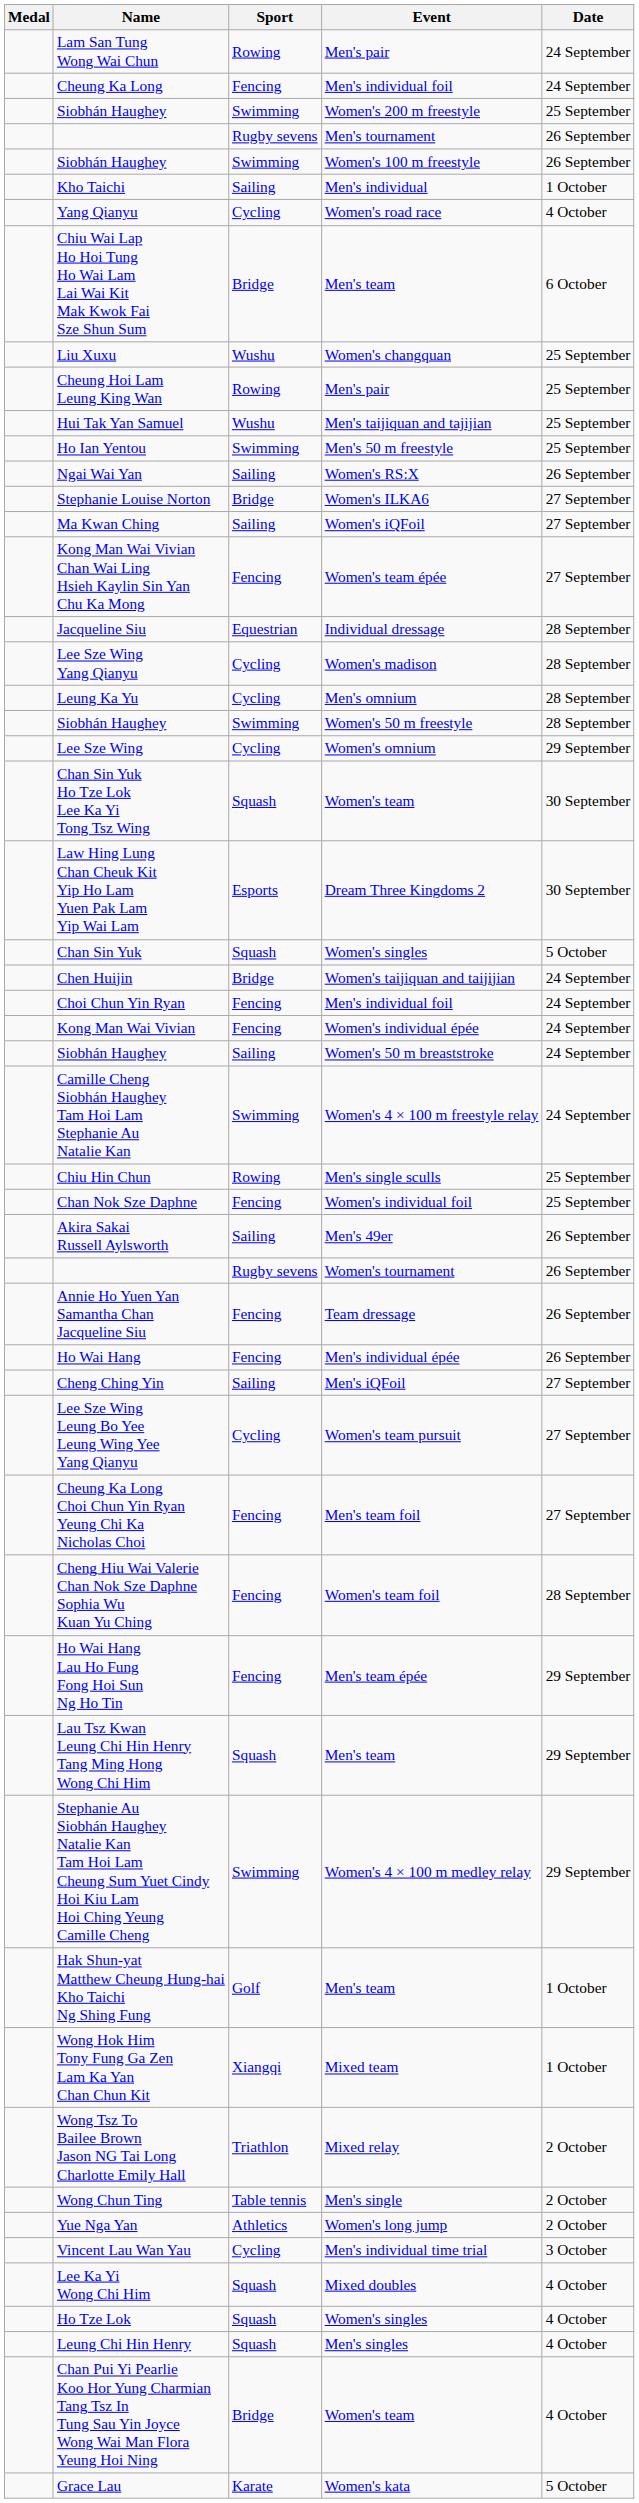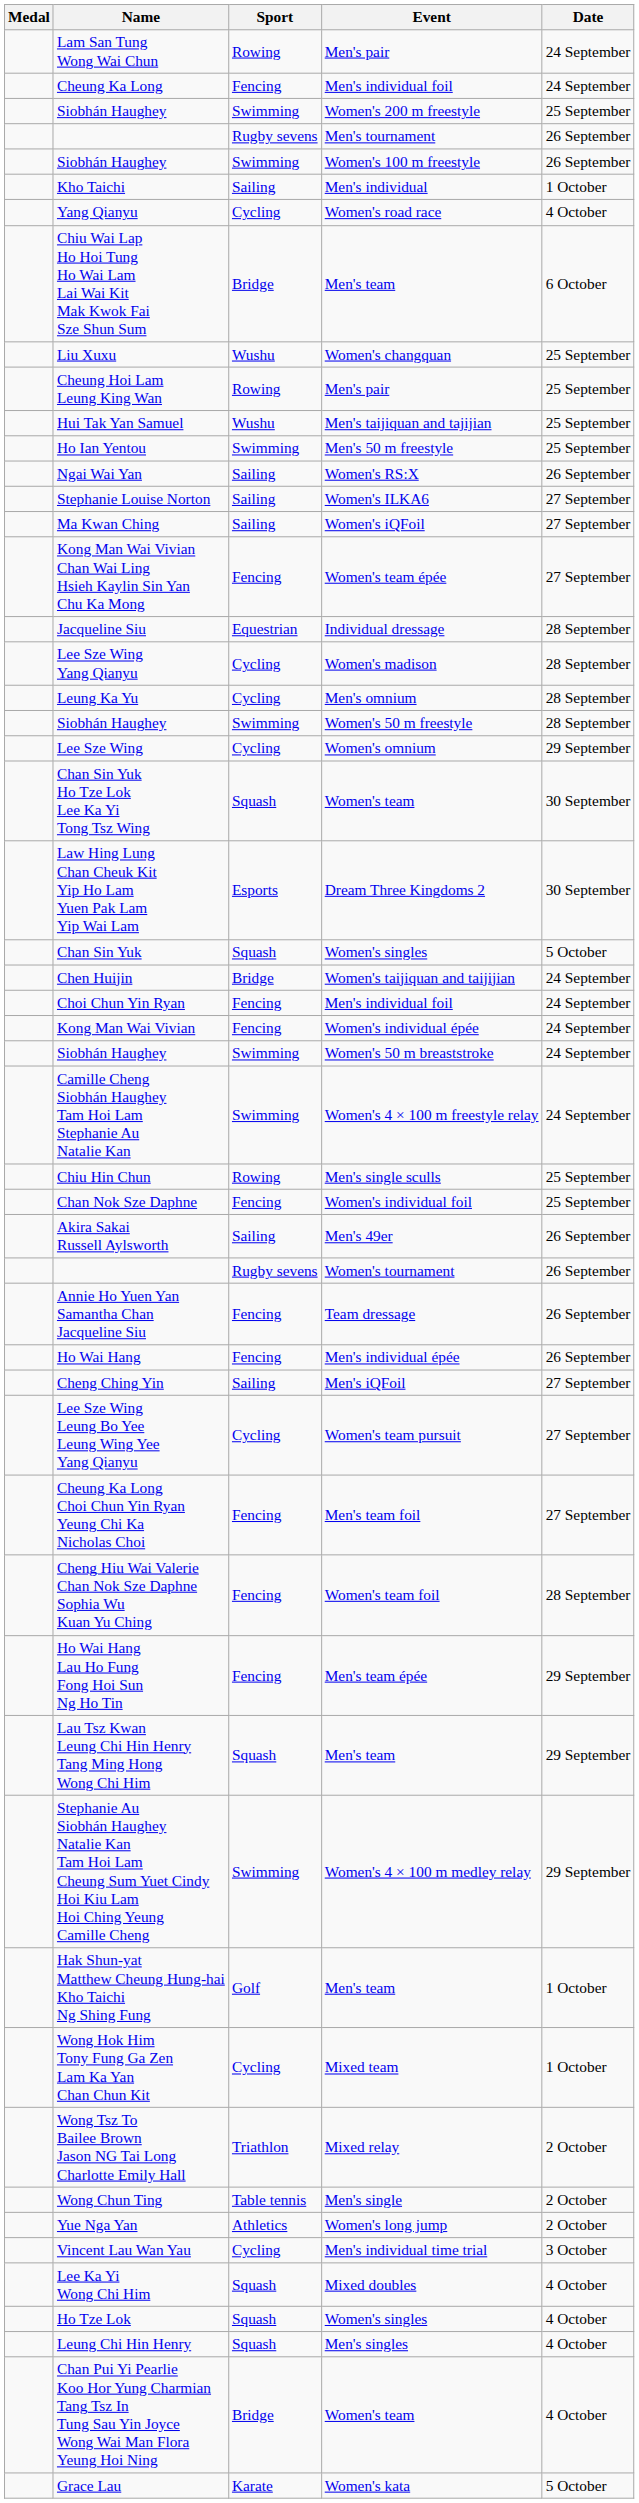 <table class="wikitable sortable"  style="font-size:95%">
 <tr>
 <th>Medal</th>
 <th>Name</th>
 <th>Sport</th>
 <th>Event</th>
 <th>Date</th>
 </tr>
 <tr>
 <td></td>
 <td><a href='#'>Lam San Tung</a><br><a href='#'>Wong Wai Chun</a></td>
 <td><a href='#'>Rowing</a></td>
 <td><a href='#'>Men's pair</a></td>
 <td>24 September</td>
 </tr>
 <tr>
 <td></td>
 <td><a href='#'>Cheung Ka Long</a></td>
 <td><a href='#'>Fencing</a></td>
 <td><a href='#'>Men's individual foil</a></td>
 <td>24 September</td>
 </tr>
 <tr>
 <td></td>
 <td><a href='#'>Siobhán Haughey</a></td>
 <td><a href='#'>Swimming</a></td>
 <td><a href='#'>Women's 200 m freestyle</a></td>
 <td>25 September</td>
 </tr>
 <tr>
 <td></td>
 <td></td>
 <td><a href='#'>Rugby sevens</a></td>
 <td><a href='#'>Men's tournament</a></td>
 <td>26 September</td>
 </tr>
 <tr>
 <td></td>
 <td><a href='#'>Siobhán Haughey</a></td>
 <td><a href='#'>Swimming</a></td>
 <td><a href='#'>Women's 100 m freestyle</a></td>
 <td>26 September</td>
 </tr>
 <tr>
 <td></td>
 <td><a href='#'>Kho Taichi</a></td>
 <td><a href='#'>Sailing</a></td>
 <td><a href='#'>Men's individual</a></td>
 <td>1 October</td>
 </tr>
 <tr>
 <td></td>
 <td><a href='#'>Yang Qianyu</a></td>
 <td><a href='#'>Cycling</a></td>
 <td><a href='#'>Women's road race</a></td>
 <td>4 October</td>
 </tr>
 <tr>
 <td></td>
 <td><a href='#'>Chiu Wai Lap</a><br><a href='#'>Ho Hoi Tung</a><br><a href='#'>Ho Wai Lam</a><br><a href='#'>Lai Wai Kit</a><br><a href='#'>Mak Kwok Fai</a><br><a href='#'>Sze Shun Sum</a></td>
 <td><a href='#'>Bridge</a></td>
 <td><a href='#'>Men's team</a></td>
 <td>6 October</td>
 </tr>
 <tr>
 <td></td>
 <td><a href='#'>Liu Xuxu</a></td>
 <td><a href='#'>Wushu</a></td>
 <td><a href='#'>Women's changquan</a></td>
 <td>25 September</td>
 </tr>
 <tr>
 <td></td>
 <td><a href='#'>Cheung Hoi Lam</a><br><a href='#'>Leung King Wan</a></td>
 <td><a href='#'>Rowing</a></td>
 <td><a href='#'>Men's pair</a></td>
 <td>25 September</td>
 </tr>
 <tr>
 <td></td>
 <td><a href='#'>Hui Tak Yan Samuel</a></td>
 <td><a href='#'>Wushu</a></td>
 <td><a href='#'>Men's taijiquan and tajijian</a></td>
 <td>25 September</td>
 </tr>
 <tr>
 <td></td>
 <td><a href='#'>Ho Ian Yentou</a></td>
 <td><a href='#'>Swimming</a></td>
 <td><a href='#'>Men's 50 m freestyle</a></td>
 <td>25 September</td>
 </tr>
 <tr>
 <td></td>
 <td><a href='#'>Ngai Wai Yan</a></td>
 <td><a href='#'>Sailing</a></td>
 <td><a href='#'>Women's RS:X</a></td>
 <td>26 September</td>
 </tr>
 <tr>
 <td></td>
 <td><a href='#'>Stephanie Louise Norton</a></td>
-<td><a href='#'>Bridge</a></td>
+<td><a href='#'>Sailing</a></td>
 <td><a href='#'>Women's ILKA6</a></td>
 <td>27 September</td>
 </tr>
 <tr>
 <td></td>
 <td><a href='#'>Ma Kwan Ching</a></td>
 <td><a href='#'>Sailing</a></td>
 <td><a href='#'>Women's iQFoil</a></td>
 <td>27 September</td>
 </tr>
 <tr>
 <td></td>
 <td><a href='#'>Kong Man Wai Vivian</a><br><a href='#'>Chan Wai Ling</a><br><a href='#'>Hsieh Kaylin Sin Yan</a><br><a href='#'>Chu Ka Mong</a></td>
 <td><a href='#'>Fencing</a></td>
 <td><a href='#'>Women's team épée</a></td>
 <td>27 September</td>
 </tr>
 <tr>
 <td></td>
 <td><a href='#'>Jacqueline Siu</a></td>
 <td><a href='#'>Equestrian</a></td>
 <td><a href='#'>Individual dressage</a></td>
 <td>28 September</td>
 </tr>
 <tr>
 <td></td>
 <td><a href='#'>Lee Sze Wing</a><br><a href='#'>Yang Qianyu</a></td>
 <td><a href='#'>Cycling</a></td>
 <td><a href='#'>Women's madison</a></td>
 <td>28 September</td>
 </tr>
 <tr>
 <td></td>
 <td><a href='#'>Leung Ka Yu</a></td>
 <td><a href='#'>Cycling</a></td>
 <td><a href='#'>Men's omnium</a></td>
 <td>28 September</td>
 </tr>
 <tr>
 <td></td>
 <td><a href='#'>Siobhán Haughey</a></td>
 <td><a href='#'>Swimming</a></td>
 <td><a href='#'>Women's 50 m freestyle</a></td>
 <td>28 September</td>
 </tr>
 <tr>
 <td></td>
 <td><a href='#'>Lee Sze Wing</a></td>
 <td><a href='#'>Cycling</a></td>
 <td><a href='#'>Women's omnium</a></td>
 <td>29 September</td>
 </tr>
 <tr>
 <td></td>
 <td><a href='#'>Chan Sin Yuk</a><br><a href='#'>Ho Tze Lok</a><br><a href='#'>Lee Ka Yi</a><br><a href='#'>Tong Tsz Wing</a></td>
 <td><a href='#'>Squash</a></td>
 <td><a href='#'>Women's team</a></td>
 <td>30 September</td>
 </tr>
 <tr>
 <td></td>
 <td><a href='#'>Law Hing Lung</a><br><a href='#'>Chan Cheuk Kit</a><br><a href='#'>Yip Ho Lam</a><br><a href='#'>Yuen Pak Lam</a><br><a href='#'>Yip Wai Lam</a></td>
 <td><a href='#'>Esports</a></td>
 <td><a href='#'>Dream Three Kingdoms 2</a></td>
 <td>30 September</td>
 </tr>
 <tr>
 <td></td>
 <td><a href='#'>Chan Sin Yuk</a></td>
 <td><a href='#'>Squash</a></td>
 <td><a href='#'>Women's singles</a></td>
 <td>5 October</td>
 </tr>
 <tr>
 <td></td>
 <td><a href='#'>Chen Huijin</a></td>
 <td><a href='#'>Bridge</a></td>
 <td><a href='#'>Women's taijiquan and taijijian</a></td>
 <td>24 September</td>
 </tr>
 <tr>
 <td></td>
 <td><a href='#'>Choi Chun Yin Ryan</a></td>
 <td><a href='#'>Fencing</a></td>
 <td><a href='#'>Men's individual foil</a></td>
 <td>24 September</td>
 </tr>
 <tr>
 <td></td>
 <td><a href='#'>Kong Man Wai Vivian</a></td>
 <td><a href='#'>Fencing</a></td>
 <td><a href='#'>Women's individual épée</a></td>
 <td>24 September</td>
 </tr>
 <tr>
 <td></td>
 <td><a href='#'>Siobhán Haughey</a></td>
-<td><a href='#'>Sailing</a></td>
+<td><a href='#'>Swimming</a></td>
 <td><a href='#'>Women's 50 m breaststroke</a></td>
 <td>24 September</td>
 </tr>
 <tr>
 <td></td>
 <td><a href='#'>Camille Cheng</a><br><a href='#'>Siobhán Haughey</a><br><a href='#'>Tam Hoi Lam</a><br><a href='#'>Stephanie Au</a><br><a href='#'>Natalie Kan</a></td>
 <td><a href='#'>Swimming</a></td>
 <td><a href='#'>Women's 4 × 100 m freestyle relay</a></td>
 <td>24 September</td>
 </tr>
 <tr>
 <td></td>
 <td><a href='#'>Chiu Hin Chun</a></td>
 <td><a href='#'>Rowing</a></td>
 <td><a href='#'>Men's single sculls</a></td>
 <td>25 September</td>
 </tr>
 <tr>
 <td></td>
 <td><a href='#'>Chan Nok Sze Daphne</a></td>
 <td><a href='#'>Fencing</a></td>
 <td><a href='#'>Women's individual foil</a></td>
 <td>25 September</td>
 </tr>
 <tr>
 <td></td>
 <td><a href='#'>Akira Sakai</a><br><a href='#'>Russell Aylsworth</a></td>
 <td><a href='#'>Sailing</a></td>
 <td><a href='#'>Men's 49er</a></td>
 <td>26 September</td>
 </tr>
 <tr>
 <td></td>
 <td></td>
 <td><a href='#'>Rugby sevens</a></td>
 <td><a href='#'>Women's tournament</a></td>
 <td>26 September</td>
 </tr>
 <tr>
 <td></td>
 <td><a href='#'>Annie Ho Yuen Yan</a><br><a href='#'>Samantha Chan</a><br><a href='#'>Jacqueline Siu</a></td>
 <td><a href='#'>Fencing</a></td>
 <td><a href='#'>Team dressage</a></td>
 <td>26 September</td>
 </tr>
 <tr>
 <td></td>
 <td><a href='#'>Ho Wai Hang</a></td>
 <td><a href='#'>Fencing</a></td>
 <td><a href='#'>Men's individual épée</a></td>
 <td>26 September</td>
 </tr>
 <tr>
 <td></td>
 <td><a href='#'>Cheng Ching Yin</a></td>
 <td><a href='#'>Sailing</a></td>
 <td><a href='#'>Men's iQFoil</a></td>
 <td>27 September</td>
 </tr>
 <tr>
 <td></td>
 <td><a href='#'>Lee Sze Wing</a><br><a href='#'>Leung Bo Yee</a><br><a href='#'>Leung Wing Yee</a><br><a href='#'>Yang Qianyu</a></td>
 <td><a href='#'>Cycling</a></td>
 <td><a href='#'>Women's team pursuit</a></td>
 <td>27 September</td>
 </tr>
 <tr>
 <td></td>
 <td><a href='#'>Cheung Ka Long</a><br><a href='#'>Choi Chun Yin Ryan</a><br><a href='#'>Yeung Chi Ka</a><br><a href='#'>Nicholas Choi</a></td>
 <td><a href='#'>Fencing</a></td>
 <td><a href='#'>Men's team foil</a></td>
 <td>27 September</td>
 </tr>
 <tr>
 <td></td>
 <td><a href='#'>Cheng Hiu Wai Valerie</a><br><a href='#'>Chan Nok Sze Daphne</a><br><a href='#'>Sophia Wu</a><br><a href='#'>Kuan Yu Ching</a></td>
 <td><a href='#'>Fencing</a></td>
 <td><a href='#'>Women's team foil</a></td>
 <td>28 September</td>
 </tr>
 <tr>
 <td></td>
 <td><a href='#'>Ho Wai Hang</a><br><a href='#'>Lau Ho Fung</a><br><a href='#'>Fong Hoi Sun</a><br><a href='#'>Ng Ho Tin</a></td>
 <td><a href='#'>Fencing</a></td>
 <td><a href='#'>Men's team épée</a></td>
 <td>29 September</td>
 </tr>
 <tr>
 <td></td>
 <td><a href='#'>Lau Tsz Kwan</a><br><a href='#'>Leung Chi Hin Henry</a><br><a href='#'>Tang Ming Hong</a><br><a href='#'>Wong Chi Him</a></td>
 <td><a href='#'>Squash</a></td>
 <td><a href='#'>Men's team</a></td>
 <td>29 September</td>
 </tr>
 <tr>
 <td></td>
 <td><a href='#'>Stephanie Au</a><br><a href='#'>Siobhán Haughey</a><br><a href='#'>Natalie Kan</a><br><a href='#'>Tam Hoi Lam</a><br><a href='#'>Cheung Sum Yuet Cindy</a><br><a href='#'>Hoi Kiu Lam</a><br><a href='#'>Hoi Ching Yeung</a><br><a href='#'>Camille Cheng</a></td>
 <td><a href='#'>Swimming</a></td>
 <td><a href='#'>Women's 4 × 100 m medley relay</a></td>
 <td>29 September</td>
 </tr>
 <tr>
 <td></td>
 <td><a href='#'>Hak Shun-yat</a><br><a href='#'>Matthew Cheung Hung-hai</a><br><a href='#'>Kho Taichi</a><br><a href='#'>Ng Shing Fung</a></td>
 <td><a href='#'>Golf</a></td>
 <td><a href='#'>Men's team</a></td>
 <td>1 October</td>
 </tr>
 <tr>
 <td></td>
 <td><a href='#'>Wong Hok Him</a><br><a href='#'>Tony Fung Ga Zen</a><br><a href='#'>Lam Ka Yan</a><br><a href='#'>Chan Chun Kit</a></td>
-<td><a href='#'>Xiangqi</a></td>
+<td><a href='#'>Cycling</a></td>
 <td><a href='#'>Mixed team</a></td>
 <td>1 October</td>
 </tr>
 <tr>
 <td></td>
 <td><a href='#'>Wong Tsz To</a><br><a href='#'>Bailee Brown</a><br><a href='#'>Jason NG Tai Long</a><br><a href='#'>Charlotte Emily Hall</a></td>
 <td><a href='#'>Triathlon</a></td>
 <td><a href='#'>Mixed relay</a></td>
 <td>2 October</td>
 </tr>
 <tr>
 <td></td>
 <td><a href='#'>Wong Chun Ting</a></td>
 <td><a href='#'>Table tennis</a></td>
 <td><a href='#'>Men's single</a></td>
 <td>2 October</td>
 </tr>
 <tr>
 <td></td>
 <td><a href='#'>Yue Nga Yan</a></td>
 <td><a href='#'>Athletics</a></td>
 <td><a href='#'>Women's long jump</a></td>
 <td>2 October</td>
 </tr>
 <tr>
 <td></td>
 <td><a href='#'>Vincent Lau Wan Yau</a></td>
 <td><a href='#'>Cycling</a></td>
 <td><a href='#'>Men's individual time trial</a></td>
 <td>3 October</td>
 </tr>
 <tr>
 <td></td>
 <td><a href='#'>Lee Ka Yi</a><br><a href='#'>Wong Chi Him</a></td>
 <td><a href='#'>Squash</a></td>
 <td><a href='#'>Mixed doubles</a></td>
 <td>4 October</td>
 </tr>
 <tr>
 <td></td>
 <td><a href='#'>Ho Tze Lok</a></td>
 <td><a href='#'>Squash</a></td>
 <td><a href='#'>Women's singles</a></td>
 <td>4 October</td>
 </tr>
 <tr>
 <td></td>
 <td><a href='#'>Leung Chi Hin Henry</a></td>
 <td><a href='#'>Squash</a></td>
 <td><a href='#'>Men's singles</a></td>
 <td>4 October</td>
 </tr>
 <tr>
 <td></td>
 <td><a href='#'>Chan Pui Yi Pearlie</a><br><a href='#'>Koo Hor Yung Charmian</a><br><a href='#'>Tang Tsz In</a><br><a href='#'>Tung Sau Yin Joyce</a><br><a href='#'>Wong Wai Man Flora</a><br><a href='#'>Yeung Hoi Ning</a></td>
 <td><a href='#'>Bridge</a></td>
 <td><a href='#'>Women's team</a></td>
 <td>4 October</td>
 </tr>
 <tr>
 <td></td>
 <td><a href='#'>Grace Lau</a></td>
 <td><a href='#'>Karate</a></td>
 <td><a href='#'>Women's kata</a></td>
 <td>5 October</td>
 </tr>
 </table>
